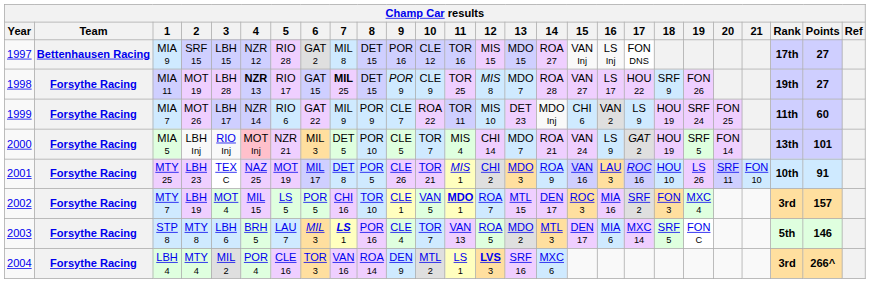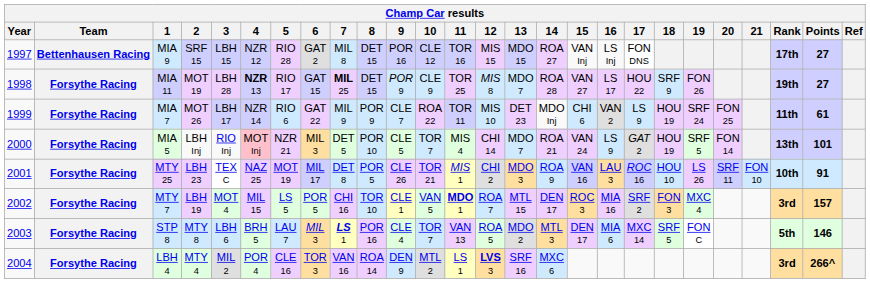 <table class="wikitable" style="text-align:center; font-size:90%">
 <tr>
 <th colspan=45><a href='#'>Champ Car</a> results</th>
 </tr>
 <tr>
 <th>Year</th>
 <th>Team</th>
 <th>1</th>
 <th>2</th>
 <th>3</th>
 <th>4</th>
 <th>5</th>
 <th>6</th>
 <th>7</th>
 <th>8</th>
 <th>9</th>
 <th>10</th>
 <th>11</th>
 <th>12</th>
 <th>13</th>
 <th>14</th>
 <th>15</th>
 <th>16</th>
 <th>17</th>
 <th>18</th>
 <th>19</th>
 <th>20</th>
 <th>21</th>
 <th>Rank</th>
 <th>Points</th>
 <th>Ref</th>
 </tr>
 <tr>
 <td><a href='#'>1997</a></td>
 <th><a href='#'>Bettenhausen Racing</a></th>
 <td style="background:#CFEAFF;">MIA<br><small>9</small></td>
 <td style="background:#CFCFFF;">SRF<br><small>15</small></td>
 <td style="background:#CFCFFF;">LBH<br><small>15</small></td>
 <td style="background:#CFCFFF;">NZR<br><small>12</small></td>
 <td style="background:#EFCFFF;">RIO<br><small>28</small></td>
 <td style="background:#DFDFDF;">GAT<br><small>2</small></td>
 <td style="background:#CFEAFF;">MIL<br><small>8</small></td>
 <td style="background:#CFCFFF;">DET<br><small>15</small></td>
 <td style="background:#CFCFFF;">POR<br><small>16</small></td>
 <td style="background:#CFCFFF;">CLE<br><small>12</small></td>
 <td style="background:#CFCFFF;">TOR<br><small>16</small></td>
 <td style="background:#EFCFFF;">MIS<br><small>15</small></td>
 <td style="background:#CFCFFF;">MDO<br><small>15</small></td>
 <td style="background:#EFCFFF;">ROA<br><small>27</small></td>
 <td>VAN<br><small>Inj</small></td>
 <td>LS<br><small>Inj</small></td>
 <td style="background:#fff;">FON<br><small>DNS</small></td>
 <th></th>
 <th></th>
 <th></th>
 <th></th>
 <td style="background:#CFCFFF;"><strong>17th</strong></td>
 <td style="background:#CFCFFF;"><strong>27</strong></td>
 <th></th>
 </tr>
 <tr>
 <td><a href='#'>1998</a></td>
 <th><a href='#'>Forsythe Racing</a></th>
 <td style="background:#CFCFFF;">MIA<br><small>11</small></td>
 <td style="background:#EFCFFF;">MOT<br><small>19</small></td>
 <td style="background:#EFCFFF;">LBH<br><small>28</small></td>
 <td style="background:#CFCFFF;"><strong>NZR</strong><br><small>13</small></td>
 <td style="background:#EFCFFF;">RIO<br><small>17</small></td>
 <td style="background:#CFCFFF;">GAT<br><small>15</small></td>
 <td style="background:#EFCFFF;"><strong>MIL</strong><br><small>25</small></td>
 <td style="background:#CFCFFF;">DET<br><small>15</small></td>
 <td style="background:#CFEAFF;"><em>POR</em><br><small>9</small></td>
 <td style="background:#CFEAFF;">CLE<br><small>9</small></td>
 <td style="background:#EFCFFF;">TOR<br><small>25</small></td>
 <td style="background:#CFEAFF;"><em>MIS</em><br><small>8</small></td>
 <td style="background:#CFEAFF;">MDO<br><small>7</small></td>
 <td style="background:#EFCFFF;">ROA<br><small>28</small></td>
 <td style="background:#EFCFFF;">VAN<br><small>27</small></td>
 <td style="background:#EFCFFF;">LS<br><small>17</small></td>
 <td style="background:#EFCFFF;">HOU<br><small>22</small></td>
 <td style="background:#CFEAFF;">SRF<br><small>9</small></td>
 <td style="background:#EFCFFF;">FON<br><small>26</small></td>
 <th></th>
 <th></th>
 <td style="background:#CFCFFF;"><strong>19th</strong></td>
 <td style="background:#CFCFFF;"><strong>27</strong></td>
 <th></th>
 </tr>
 <tr>
 <td><a href='#'>1999</a></td>
 <th><a href='#'>Forsythe Racing</a></th>
 <td style="background:#CFEAFF;">MIA<br><small>7</small></td>
 <td style="background:#EFCFFF;">MOT<br><small>26</small></td>
 <td style="background:#CFCFFF;">LBH<br><small>17</small></td>
 <td style="background:#CFCFFF;">NZR<br><small>14</small></td>
 <td style="background:#CFEAFF;">RIO<br><small>6</small></td>
 <td style="background:#EFCFFF;">GAT<br><small>22</small></td>
 <td style="background:#CFEAFF;">MIL<br><small>9</small></td>
 <td style="background:#CFEAFF;">POR<br><small>9</small></td>
 <td style="background:#CFEAFF;">CLE<br><small>7</small></td>
 <td style="background:#EFCFFF;">ROA<br><small>22</small></td>
 <td style="background:#CFCFFF;">TOR<br><small>11</small></td>
 <td style="background:#CFEAFF;">MIS<br><small>10</small></td>
 <td style="background:#EFCFFF;">DET<br><small>23</small></td>
 <td>MDO<br><small>Inj</small></td>
 <td style="background:#CFEAFF;">CHI<br><small>6</small></td>
 <td style="background:#DFDFDF;">VAN<br><small>2</small></td>
 <td style="background:#CFEAFF;">LS<br><small>9</small></td>
 <td style="background:#EFCFFF;">HOU<br><small>19</small></td>
 <td style="background:#EFCFFF;">SRF<br><small>24</small></td>
 <td style="background:#EFCFFF;">FON<br><small>25</small></td>
 <th></th>
 <td style="background:#CFCFFF;"><strong>11th</strong></td>
-<td style="background:#CFCFFF;"><strong>60</strong></td>
+<td style="background:#CFCFFF;"><strong>61</strong></td>
 <th></th>
 </tr>
 <tr>
 <td><a href='#'>2000</a></td>
 <th><a href='#'>Forsythe Racing</a></th>
 <td style="background:#DFFFDF;">MIA<br><small>5</small></td>
 <td>LBH<br><small>Inj</small></td>
 <td><a href='#'>RIO</a><br><small>Inj</small></td>
 <td style="background: pink;">MOT<br><small>Inj</small></td>
 <td style="background:#EFCFFF;">NZR<br><small>21</small></td>
 <td style="background:#FFDF9F;">MIL<br><small>3</small></td>
 <td style="background:#DFFFDF;">DET<br><small>5</small></td>
 <td style="background:#CFEAFF;">POR<br><small>10</small></td>
 <td style="background:#DFFFDF;">CLE<br><small>5</small></td>
 <td style="background:#CFEAFF;">TOR<br><small>7</small></td>
 <td style="background:#DFFFDF;">MIS<br><small>4</small></td>
 <td style="background:#EFCFFF;">CHI<br><small>14</small></td>
 <td style="background:#CFEAFF;">MDO<br><small>7</small></td>
 <td style="background:#EFCFFF;">ROA<br><small>21</small></td>
 <td style="background:#EFCFFF;">VAN<br><small>24</small></td>
 <td style="background:#CFEAFF;">LS<br><small>9</small></td>
 <td style="background:#DFDFDF;"><em>GAT</em><br><small>2</small></td>
 <td style="background:#EFCFFF;">HOU<br><small>19</small></td>
 <td style="background:#DFFFDF;">SRF<br><small>5</small></td>
 <td style="background:#EFCFFF;">FON<br><small>14</small></td>
 <th></th>
 <td style="background:#CFCFFF;"><strong>13th</strong></td>
 <td style="background:#CFCFFF;"><strong>101</strong></td>
 <th></th>
 </tr>
 <tr>
 <td><a href='#'>2001</a></td>
 <th><a href='#'>Forsythe Racing</a></th>
 <td style="background:#EFCFFF;"><a href='#'>MTY</a><br><small>25</small></td>
 <td style="background:#EFCFFF;"><a href='#'>LBH</a><br><small>23</small></td>
 <td style="background:#fff;"><a href='#'>TEX</a><br><small>C</small></td>
 <td style="background:#EFCFFF;"><a href='#'>NAZ</a><br><small>25</small></td>
 <td style="background:#EFCFFF;"><a href='#'>MOT</a><br><small>19</small></td>
 <td style="background:#CFCFFF;"><a href='#'>MIL</a><br><small>17</small></td>
 <td style="background:#CFEAFF;"><a href='#'>DET</a><br><small>8</small></td>
 <td style="background:#CFEAFF;"><a href='#'>POR</a><br><small>5</small></td>
 <td style="background:#EFCFFF;"><a href='#'>CLE</a><br><small>26</small></td>
 <td style="background:#EFCFFF;"><a href='#'>TOR</a><br><small>21</small></td>
 <td style="background:#FFFFBF;"><em><a href='#'>MIS</a></em> <br><small>1</small></td>
 <td style="background:#DFDFDF;"><a href='#'>CHI</a><br><small>2</small></td>
 <td style="background:#FFDF9F;"><a href='#'>MDO</a><br><small>3</small></td>
 <td style="background:#CFEAFF;"><a href='#'>ROA</a><br><small>9</small></td>
 <td style="background:#CFCFFF;"><a href='#'>VAN</a><br><small>16</small></td>
 <td style="background:#FFDF9F;"><a href='#'>LAU</a><br><small>3</small></td>
 <td style="background:#CFCFFF;"><em><a href='#'>ROC</a></em><br><small>16</small></td>
 <td style="background:#CFEAFF;"><a href='#'>HOU</a><br><small>10</small></td>
 <td style="background:#EFCFFF;"><a href='#'>LS</a><br><small>26</small></td>
 <td style="background:#CFCFFF;"><a href='#'>SRF</a><br><small>11</small></td>
 <td style="background:#CFEAFF;"><a href='#'>FON</a><br><small>10</small></td>
 <td style="background:#CFEAFF;"><strong>10th</strong></td>
 <td style="background:#CFEAFF;"><strong>91</strong></td>
 <th></th>
 </tr>
 <tr>
 <td><a href='#'>2002</a></td>
 <th><a href='#'>Forsythe Racing</a></th>
 <td style="background:#CFEAFF;"><a href='#'>MTY</a><br><small>7</small></td>
 <td style="background:#EFCFFF;"><a href='#'>LBH</a><br><small>19</small></td>
 <td style="background:#DFFFDF;"><a href='#'>MOT</a><br><small>4</small></td>
 <td style="background:#EFCFFF;"><a href='#'>MIL</a><br><small>15</small></td>
 <td style="background:#DFFFDF;"><a href='#'>LS</a><br><small>5</small></td>
 <td style="background:#DFFFDF;"><a href='#'>POR</a><br><small>5</small></td>
 <td style="background:#EFCFFF;"><a href='#'>CHI</a><br><small>16</small></td>
 <td style="background:#CFEAFF;"><a href='#'>TOR</a><br><small>10</small></td>
 <td style="background:#FFFFBF;"><a href='#'>CLE</a><br><small>1</small></td>
 <td style="background:#DFFFDF;"><a href='#'>VAN</a><br><small>5</small></td>
 <td style="background:#FFFFBF;"><strong><a href='#'>MDO</a></strong><br><small>1</small></td>
 <td style="background:#CFEAFF;"><a href='#'>ROA</a><br><small>7</small></td>
 <td style="background:#EFCFFF;"><a href='#'>MTL</a><br><small>15</small></td>
 <td style="background:#EFCFFF;"><a href='#'>DEN</a><br><small>17</small></td>
 <td style="background:#FFDF9F;"><a href='#'>ROC</a><br><small>3</small></td>
 <td style="background:#EFCFFF;"><a href='#'>MIA</a><br><small>16</small></td>
 <td style="background:#DFDFDF;"><a href='#'>SRF</a><br><small>2</small></td>
 <td style="background:#FFDF9F;"><a href='#'>FON</a><br><small>3</small></td>
 <td style="background:#DFFFDF;"><a href='#'>MXC</a><br><small>4</small></td>
 <td> </td>
 <td> </td>
 <td style="background:#FFDF9F;"><strong>3rd</strong></td>
 <td style="background:#FFDF9F;"><strong>157</strong></td>
 <th></th>
 </tr>
 <tr>
 <td><a href='#'>2003</a></td>
 <th><a href='#'>Forsythe Racing</a></th>
 <td style="background:#CFEAFF;"><a href='#'>STP</a><br><small>8</small></td>
 <td style="background:#CFEAFF;"><a href='#'>MTY</a><br><small>8</small></td>
 <td style="background:#CFEAFF;"><a href='#'>LBH</a><br><small>6</small></td>
 <td style="background:#DFFFDF;"><a href='#'>BRH</a><br><small>5</small></td>
 <td style="background:#CFEAFF;"><a href='#'>LAU</a><br><small>7</small></td>
 <td style="background:#FFDF9F;"><em><a href='#'>MIL</a></em><br><small>3</small></td>
 <td style="background:#FFFFBF;"><strong><em><a href='#'>LS</a></em></strong><br><small>1</small></td>
 <td style="background:#EFCFFF;"><a href='#'>POR</a><br><small>16</small></td>
 <td style="background:#DFFFDF;"><a href='#'>CLE</a><br><small>4</small></td>
 <td style="background:#CFEAFF;"><a href='#'>TOR</a><br><small>7</small></td>
 <td style="background:#EFCFFF;"><a href='#'>VAN</a><br><small>13</small></td>
 <td style="background:#DFFFDF;"><a href='#'>ROA</a><br><small>5</small></td>
 <td style="background:#DFDFDF;"><a href='#'>MDO</a><br><small>2</small></td>
 <td style="background:#FFDF9F;"><a href='#'>MTL</a><br><small>3</small></td>
 <td style="background:#EFCFFF;"><a href='#'>DEN</a><br><small>17</small></td>
 <td style="background:#CFEAFF;"><a href='#'>MIA</a><br><small>6</small></td>
 <td style="background:#EFCFFF;"><a href='#'>MXC</a><br><small>14</small></td>
 <td style="background:#DFFFDF;"><a href='#'>SRF</a><br><small>5</small></td>
 <td style="background:#fff;"><a href='#'>FON</a><br><small>C</small></td>
 <td> </td>
 <td> </td>
 <td style="background:#DFFFDF;"><strong>5th</strong></td>
 <td style="background:#DFFFDF;"><strong>146</strong></td>
 <th></th>
 </tr>
 <tr>
 <td><a href='#'>2004</a></td>
 <th><a href='#'>Forsythe Racing</a></th>
 <td style="background:#DFFFDF;"><a href='#'>LBH</a><br><small>4</small></td>
 <td style="background:#DFFFDF;"><a href='#'>MTY</a><br><small>4</small></td>
 <td style="background:#DFDFDF;"><a href='#'>MIL</a><br><small>2</small></td>
 <td style="background:#DFFFDF;"><a href='#'>POR</a><br><small>4</small></td>
 <td style="background:#EFCFFF;"><a href='#'>CLE</a><br><small>16</small></td>
 <td style="background:#FFDF9F;"><a href='#'>TOR</a><br><small>3</small></td>
 <td style="background:#EFCFFF;"><a href='#'>VAN</a><br><small>16</small></td>
 <td style="background:#EFCFFF;"><a href='#'>ROA</a><br><small>14</small></td>
 <td style="background:#CFEAFF;"><a href='#'>DEN</a><br><small>9</small></td>
 <td style="background:#DFDFDF;"><a href='#'>MTL</a><br><small>2</small></td>
 <td style="background:#FFFFBF;"><a href='#'>LS</a><br><small>1</small></td>
 <td style="background:#FFDF9F;"><strong><a href='#'>LVS</a></strong><br><small>3</small></td>
 <td style="background:#EFCFFF;"><a href='#'>SRF</a><br><small>16</small></td>
 <td style="background:#CFEAFF;"><a href='#'>MXC</a><br><small>6</small></td>
 <td> </td>
 <td> </td>
 <td> </td>
 <td> </td>
 <td> </td>
 <td> </td>
 <td> </td>
 <td style="background:#FFDF9F;"><strong>3rd</strong></td>
 <td style="background:#FFDF9F;"><strong>266^</strong></td>
 <th></th>
 </tr>
 </table>
